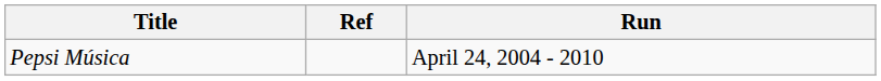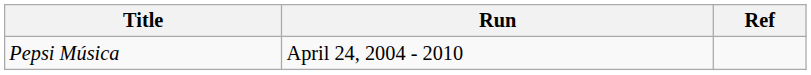 <table class="wikitable sortable" style="width:50%;">
 <tr>
 <th>Title</th>
+<th>Run</th>
 <th>Ref</th>
-<th>Run</th>
 </tr>
 <tr>
 <td><em>Pepsi Música</em></td>
+<td>April 24, 2004 - 2010</td>
 <td></td>
-<td>April 24, 2004 - 2010</td>
 </tr>
 </table>
